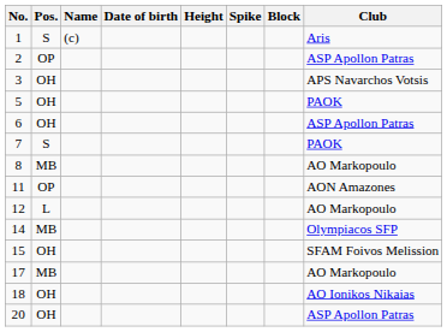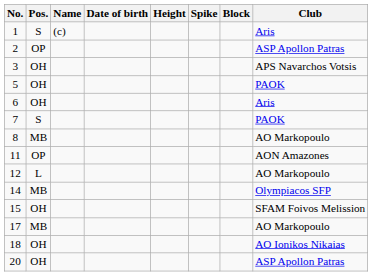 <table class="wikitable sortable" style="text-align:center">
 <tr>
 <th>No.</th>
 <th>Pos.</th>
 <th>Name</th>
 <th>Date of birth</th>
 <th>Height</th>
 <th>Spike</th>
 <th>Block</th>
 <th>Club</th>
 </tr>
 <tr>
 <td>1</td>
 <td>S</td>
 <td align=left> (c)</td>
 <td align=left></td>
 <td></td>
 <td></td>
 <td></td>
 <td align=left> <a href='#'>Aris</a></td>
 </tr>
 <tr>
 <td>2</td>
 <td>OP</td>
 <td align=left></td>
 <td align=left></td>
 <td></td>
 <td></td>
 <td></td>
 <td align=left> <a href='#'>ASP Apollon Patras</a></td>
 </tr>
 <tr>
 <td>3</td>
 <td>OH</td>
 <td align=left></td>
 <td align=left></td>
 <td></td>
 <td></td>
 <td></td>
 <td align=left> APS Navarchos Votsis</td>
 </tr>
 <tr>
 <td>5</td>
 <td>OH</td>
 <td align=left></td>
 <td align=left></td>
 <td></td>
 <td></td>
 <td></td>
 <td align=left> <a href='#'>PAOK</a></td>
 </tr>
 <tr>
 <td>6</td>
 <td>OH</td>
 <td align=left></td>
 <td align=left></td>
 <td></td>
 <td></td>
 <td></td>
-<td align=left> <a href='#'>ASP Apollon Patras</a></td>
+<td align=left> <a href='#'>Aris</a></td>
 </tr>
 <tr>
 <td>7</td>
 <td>S</td>
 <td align=left></td>
 <td align=left></td>
 <td></td>
 <td></td>
 <td></td>
 <td align=left> <a href='#'>PAOK</a></td>
 </tr>
 <tr>
 <td>8</td>
 <td>MB</td>
 <td align=left></td>
 <td align=left></td>
 <td></td>
 <td></td>
 <td></td>
 <td align=left> AO Markopoulo</td>
 </tr>
 <tr>
 <td>11</td>
 <td>OP</td>
 <td align=left></td>
 <td align=left></td>
 <td></td>
 <td></td>
 <td></td>
 <td align=left> AON Amazones</td>
 </tr>
 <tr>
 <td>12</td>
 <td>L</td>
 <td align=left></td>
 <td align=left></td>
 <td></td>
 <td></td>
 <td></td>
 <td align=left> AO Markopoulo</td>
 </tr>
 <tr>
 <td>14</td>
 <td>MB</td>
 <td align=left></td>
 <td align=left></td>
 <td></td>
 <td></td>
 <td></td>
 <td align=left> <a href='#'>Olympiacos SFP</a></td>
 </tr>
 <tr>
 <td>15</td>
 <td>OH</td>
 <td align=left></td>
 <td align=left></td>
 <td></td>
 <td></td>
 <td></td>
 <td align=left> SFAM Foivos Melission</td>
 </tr>
 <tr>
 <td>17</td>
 <td>MB</td>
 <td align=left></td>
 <td align=left></td>
 <td></td>
 <td></td>
 <td></td>
 <td align=left> AO Markopoulo</td>
 </tr>
 <tr>
 <td>18</td>
 <td>OH</td>
 <td align=left></td>
 <td align=left></td>
 <td></td>
 <td></td>
 <td></td>
 <td align=left> <a href='#'>AO Ionikos Nikaias</a></td>
 </tr>
 <tr>
 <td>20</td>
 <td>OH</td>
 <td align=left></td>
 <td align=left></td>
 <td></td>
 <td></td>
 <td></td>
 <td align=left> <a href='#'>ASP Apollon Patras</a></td>
 </tr>
 </table>
